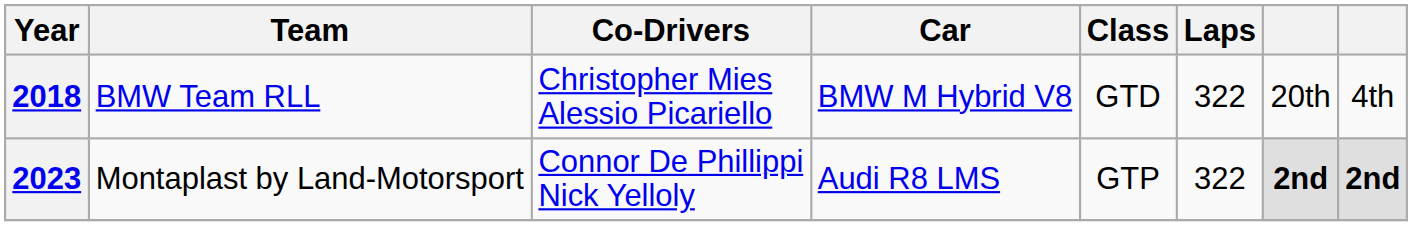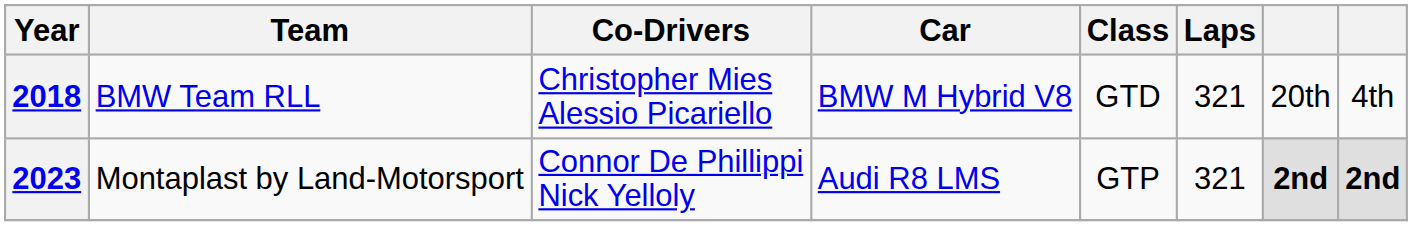 <table class="wikitable" style="text-align:center; font-size:90%">
 <tr>
 <th>Year</th>
 <th>Team</th>
 <th>Co-Drivers</th>
 <th>Car</th>
 <th>Class</th>
 <th>Laps</th>
 <th></th>
 <th></th>
 </tr>
 <tr>
 <th><a href='#'>2018</a></th>
 <td align="left" nowrap> <a href='#'>BMW Team RLL</a></td>
 <td align="left" nowrap> <a href='#'>Christopher Mies</a><br> <a href='#'>Alessio Picariello</a></td>
 <td align="left" nowrap><a href='#'>BMW M Hybrid V8</a></td>
 <td>GTD</td>
-<td>322</td>
+<td>321</td>
 <td>20th</td>
 <td>4th</td>
 </tr>
 <tr>
 <th><a href='#'>2023</a></th>
 <td align="left" nowrap> Montaplast by Land-Motorsport</td>
 <td align="left" nowrap> <a href='#'>Connor De Phillippi</a><br> <a href='#'>Nick Yelloly</a></td>
 <td align="left" nowrap><a href='#'>Audi R8 LMS</a></td>
 <td>GTP</td>
-<td>322</td>
+<td>321</td>
 <td style="background:#DFDFDF;"><strong>2nd</strong></td>
 <td style="background:#DFDFDF;"><strong>2nd</strong></td>
 </tr>
 <tr>
 </tr>
 </table>
